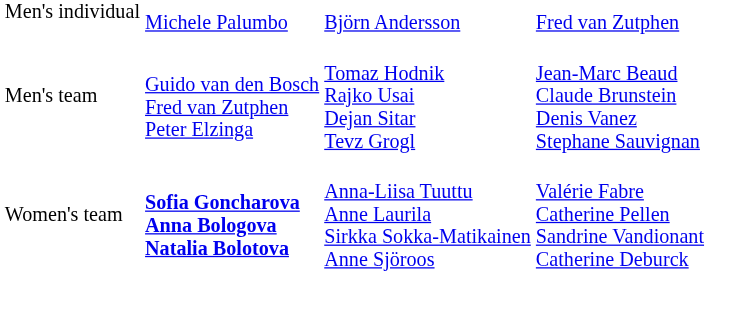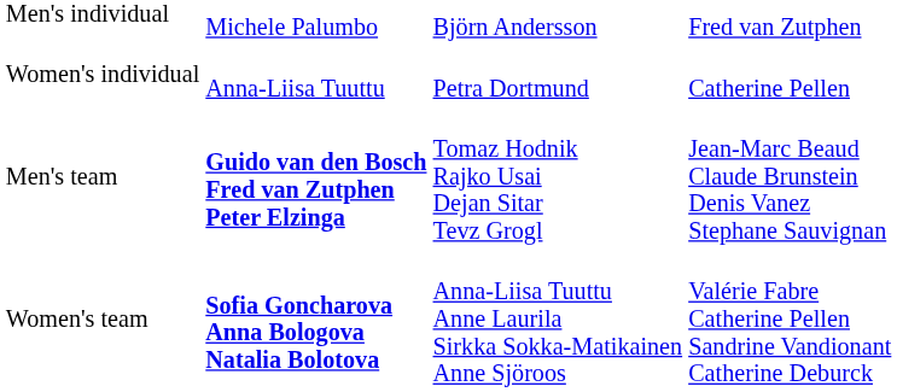 <table>
 <tr>
 <td>Men's individual</td>
 <td> <br> <a href='#'>Michele Palumbo</a></td>
 <td> <br> <a href='#'>Björn Andersson</a></td>
 <td> <br> <a href='#'>Fred van Zutphen</a></td>
 </tr>
 <tr>
+<td>Women's individual</td>
+<td> <br> <a href='#'>Anna-Liisa Tuuttu</a></td>
+<td> <br> <a href='#'>Petra Dortmund</a></td>
+<td> <br> <a href='#'>Catherine Pellen</a></td>
+</tr>
+<tr>
 <td>Men's team</td>
-<td> <br> <a href='#'>Guido van den Bosch</a> <br> <a href='#'>Fred van Zutphen</a> <br> <a href='#'>Peter Elzinga</a></td>
+<td><strong> <br> <a href='#'>Guido van den Bosch</a> <br> <a href='#'>Fred van Zutphen</a> <br> <a href='#'>Peter Elzinga</a></strong></td>
 <td> <br> <a href='#'>Tomaz Hodnik</a> <br> <a href='#'>Rajko Usai</a> <br> <a href='#'>Dejan Sitar</a> <br> <a href='#'>Tevz Grogl</a></td>
 <td> <br> <a href='#'>Jean-Marc Beaud</a> <br> <a href='#'>Claude Brunstein</a> <br> <a href='#'>Denis Vanez</a> <br> <a href='#'>Stephane Sauvignan</a></td>
 </tr>
 <tr>
 <td>Women's team</td>
 <td><strong> <br> <a href='#'>Sofia Goncharova</a> <br> <a href='#'>Anna Bologova</a> <br> <a href='#'>Natalia Bolotova</a></strong></td>
 <td> <br> <a href='#'>Anna-Liisa Tuuttu</a> <br> <a href='#'>Anne Laurila</a> <br> <a href='#'>Sirkka Sokka-Matikainen</a> <br> <a href='#'>Anne Sjöroos</a></td>
 <td> <br> <a href='#'>Valérie Fabre</a> <br> <a href='#'>Catherine Pellen</a> <br> <a href='#'>Sandrine Vandionant</a> <br> <a href='#'>Catherine Deburck</a></td>
 </tr>
 </table>
